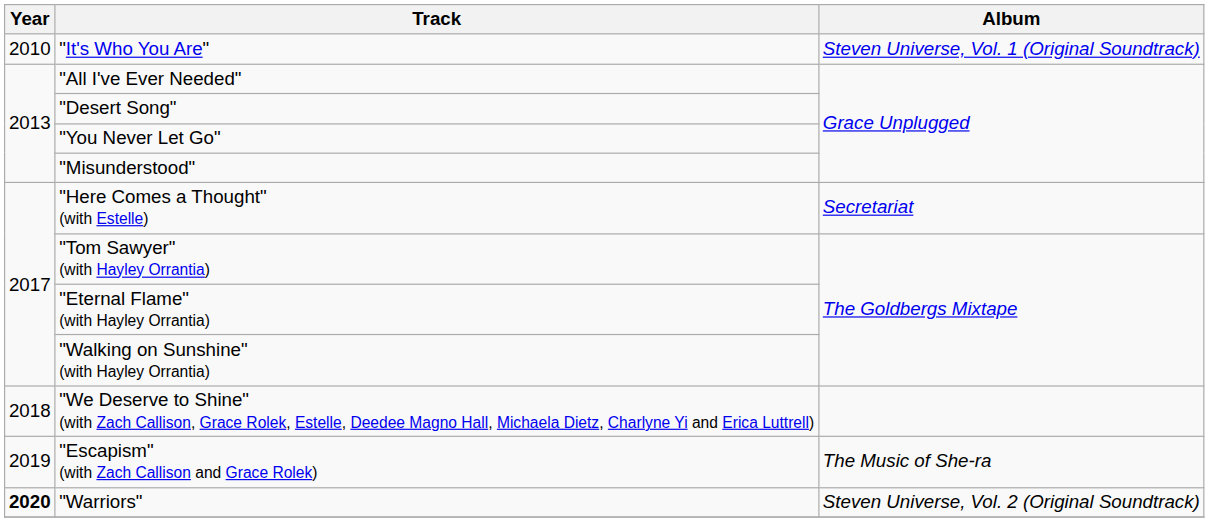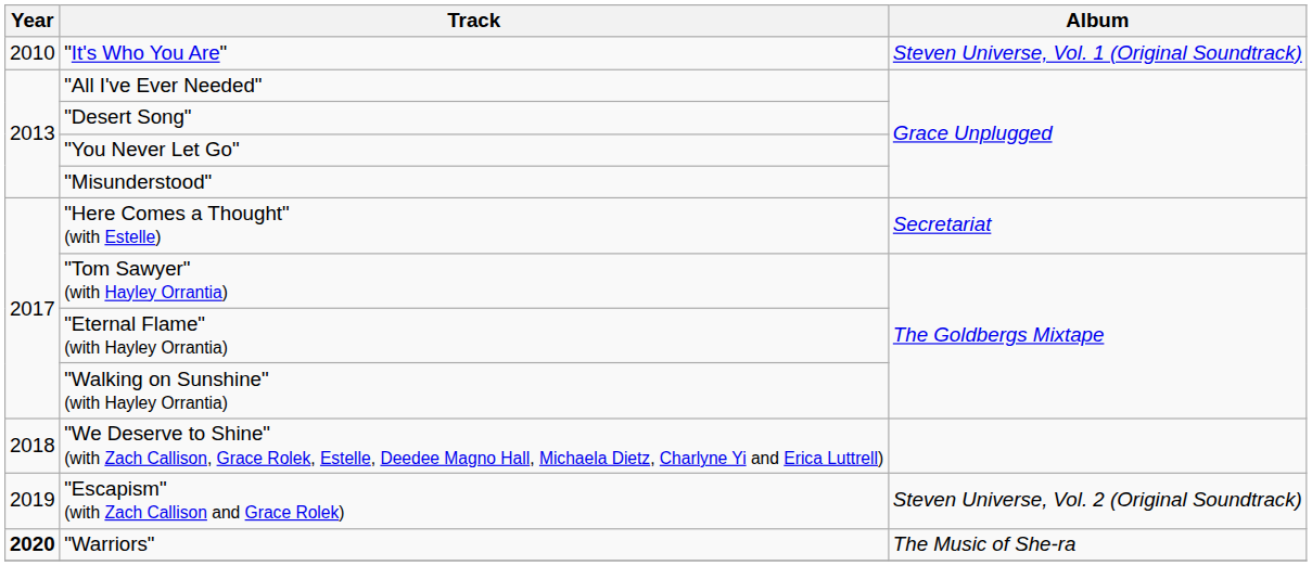 <table class="wikitable">
 <tr>
 <th>Year</th>
 <th>Track</th>
 <th>Album</th>
 </tr>
 <tr>
 <td>2010</td>
 <td>"<a href='#'>It's Who You Are</a>"</td>
 <td><em><a href='#'>Steven Universe, Vol. 1 (Original Soundtrack)</a></em></td>
 </tr>
 <tr>
 <td rowspan="4">2013</td>
 <td>"All I've Ever Needed"</td>
 <td rowspan="4"><em><a href='#'>Grace Unplugged</a></em></td>
 </tr>
 <tr>
 <td>"Desert Song"</td>
 </tr>
 <tr>
 <td>"You Never Let Go"</td>
 </tr>
 <tr>
 <td>"Misunderstood"</td>
 </tr>
 <tr>
 <td rowspan="4">2017</td>
 <td>"Here Comes a Thought"<br><small>(with <a href='#'>Estelle</a>)</small></td>
 <td><em><a href='#'>Secretariat</a></em></td>
 </tr>
 <tr>
 <td>"Tom Sawyer"<br><small>(with <a href='#'>Hayley Orrantia</a>)</small></td>
 <td rowspan="3"><em><a href='#'>The Goldbergs Mixtape</a></em></td>
 </tr>
 <tr>
 <td>"Eternal Flame"<br><small>(with Hayley Orrantia)</small></td>
 </tr>
 <tr>
 <td>"Walking on Sunshine"<br><small>(with Hayley Orrantia)</small></td>
 </tr>
 <tr>
 <td>2018</td>
 <td>"We Deserve to Shine"<br><small>(with <a href='#'>Zach Callison</a>, <a href='#'>Grace Rolek</a>, <a href='#'>Estelle</a>, <a href='#'>Deedee Magno Hall</a>, <a href='#'>Michaela Dietz</a>, <a href='#'>Charlyne Yi</a> and <a href='#'>Erica Luttrell</a>)</small></td>
 <td></td>
 </tr>
 <tr>
 <td>2019</td>
 <td>"Escapism"<br><small>(with <a href='#'>Zach Callison</a> and <a href='#'>Grace Rolek</a>)</small></td>
-<td><em>The Music of She-ra</em></td>
+<td><em>Steven Universe, Vol. 2 (Original Soundtrack)</em></td>
 </tr>
 <tr>
 <td><strong>2020</strong></td>
 <td>"Warriors"</td>
-<td><em>Steven Universe, Vol. 2 (Original Soundtrack)</em></td>
+<td><em>The Music of She-ra</em></td>
 </tr>
 <tr>
 </tr>
 </table>
